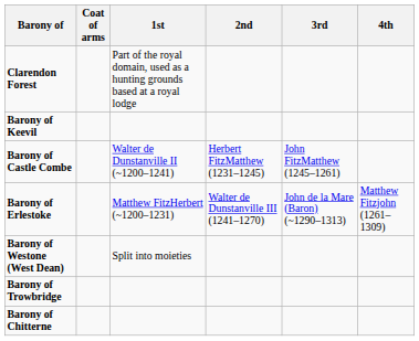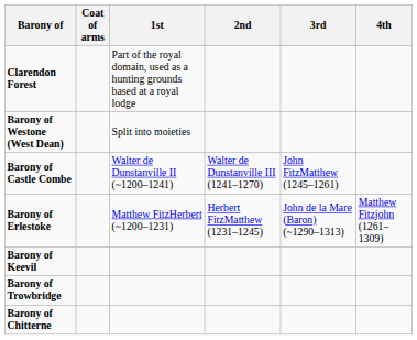 <table class="wikitable">
 <tr>
 <th>Barony of</th>
 <th>Coat of arms</th>
 <th>1st</th>
 <th>2nd</th>
 <th>3rd</th>
 <th>4th</th>
 </tr>
 <tr>
 <td><strong>Clarendon Forest</strong></td>
 <td></td>
 <td>Part of the royal domain, used as a hunting grounds based at a royal lodge</td>
 <td></td>
 <td></td>
 <td></td>
 </tr>
 <tr>
-<td><strong>Barony of Keevil</strong></td>
+<td><strong>Barony of Westone (West Dean)</strong></td>
 <td></td>
-<td></td>
+<td>Split into moieties</td>
 <td></td>
 <td></td>
 <td></td>
 </tr>
 <tr>
 <td><strong>Barony of Castle Combe</strong></td>
 <td></td>
 <td><a href='#'>Walter de Dunstanville II</a> (~1200–1241)</td>
-<td><a href='#'>Herbert FitzMatthew</a> (1231–1245)</td>
+<td><a href='#'>Walter de Dunstanville III</a> (1241–1270)</td>
 <td><a href='#'>John FitzMatthew</a> (1245–1261)</td>
 <td></td>
 </tr>
 <tr>
 <td><strong>Barony of Erlestoke</strong></td>
 <td></td>
 <td><a href='#'>Matthew FitzHerbert</a> (~1200–1231)</td>
-<td><a href='#'>Walter de Dunstanville III</a> (1241–1270)</td>
+<td><a href='#'>Herbert FitzMatthew</a> (1231–1245)</td>
 <td><a href='#'>John de la Mare (Baron)</a> (~1290–1313)</td>
 <td><a href='#'>Matthew Fitzjohn</a> (1261–1309)</td>
 </tr>
 <tr>
-<td><strong>Barony of Westone (West Dean)</strong></td>
+<td><strong>Barony of Keevil</strong></td>
 <td></td>
-<td>Split into moieties</td>
+<td></td>
 <td></td>
 <td></td>
 <td></td>
 </tr>
 <tr>
 <td><strong>Barony of Trowbridge</strong></td>
 <td></td>
 <td></td>
 <td></td>
 <td></td>
 <td></td>
 </tr>
 <tr>
 <td><strong>Barony of Chitterne</strong></td>
 <td></td>
 <td></td>
 <td></td>
 <td></td>
 <td></td>
 </tr>
 </table>
